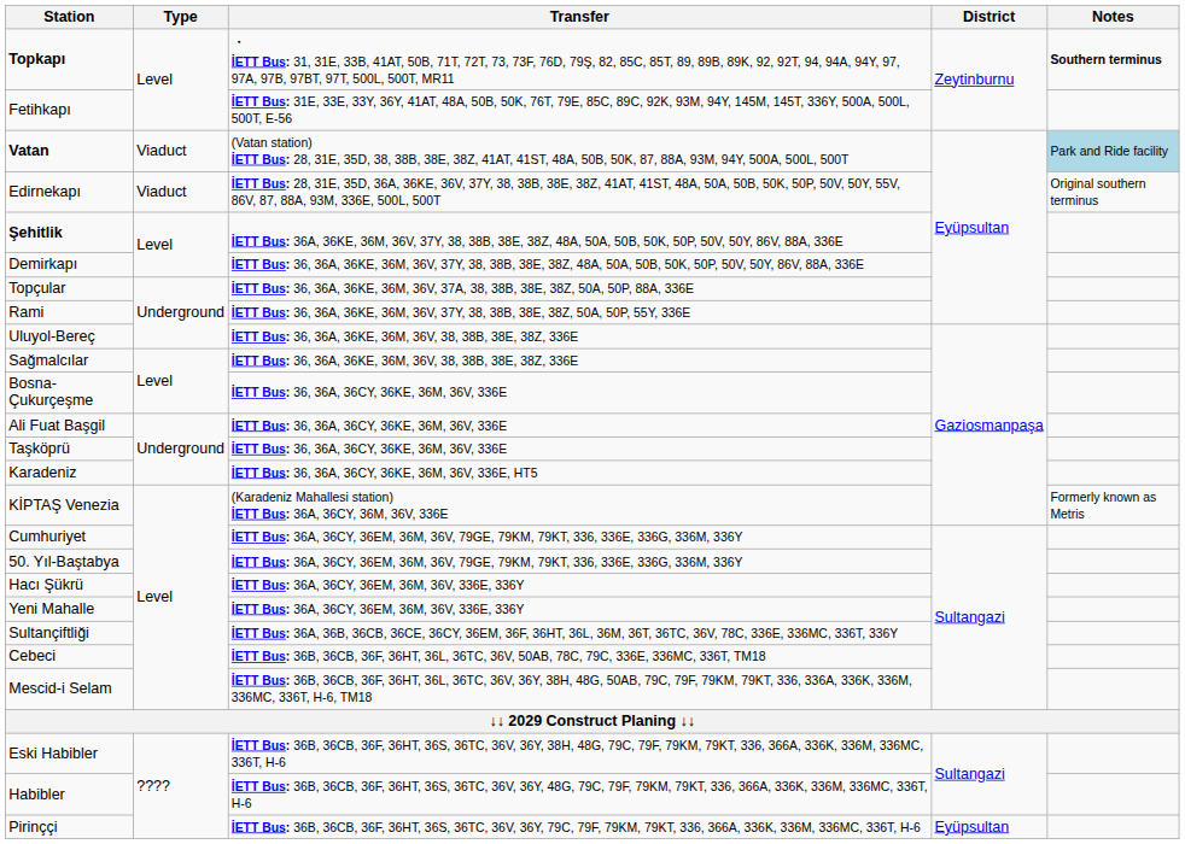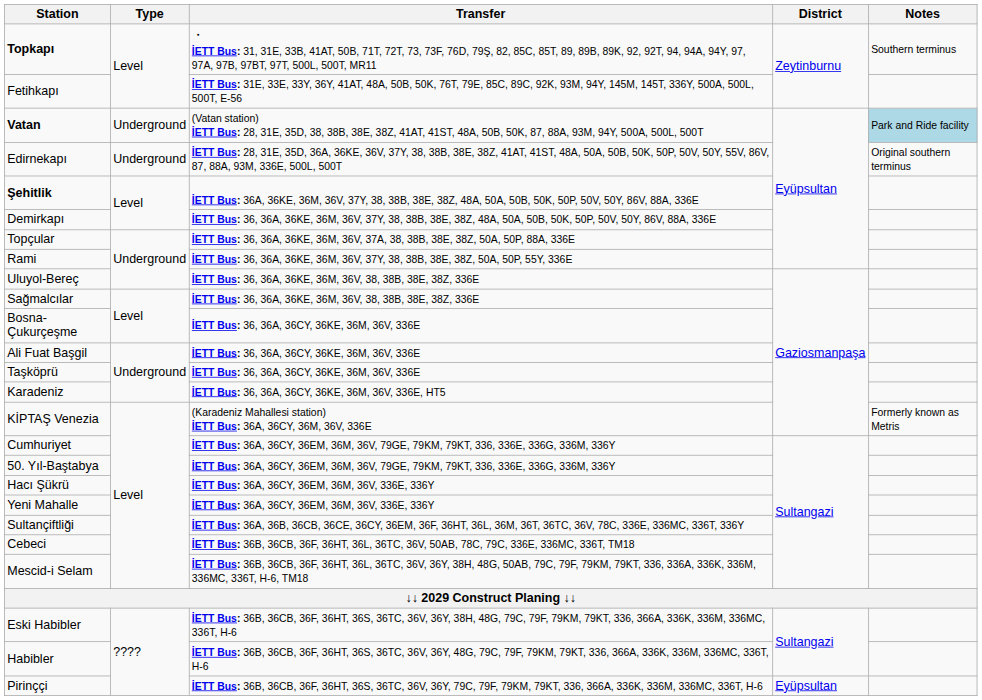 <table class="wikitable">
 <tr>
 <th>Station</th>
 <th>Type</th>
 <th>Transfer</th>
 <th>District</th>
 <th>Notes</th>
 </tr>
 <tr>
 <td><strong>Topkapı</strong></td>
 <td rowspan="2">Level</td>
 <td>・ <br><small><strong><a href='#'>İETT Bus</a>:</strong> 31, 31E, 33B, 41AT, 50B, 71T, 72T, 73, 73F, 76D, 79Ş, 82, 85C, 85T, 89, 89B, 89K, 92, 92T, 94, 94A, 94Y, 97, 97A, 97B, 97BT, 97T, 500L, 500T, MR11</small></td>
 <td rowspan="2"><a href='#'>Zeytinburnu</a></td>
-<td><strong><small>Southern terminus</small></strong></td>
+<td><small>Southern terminus</small></td>
 </tr>
 <tr>
 <td>Fetihkapı</td>
 <td><small><strong><a href='#'>İETT Bus</a>:</strong> 31E, 33E, 33Y, 36Y, 41AT, 48A, 50B, 50K, 76T, 79E, 85C, 89C, 92K, 93M, 94Y, 145M, 145T, 336Y, 500A, 500L, 500T, E-56</small></td>
 <td></td>
 </tr>
 <tr>
 <td><strong>Vatan</strong></td>
-<td>Viaduct</td>
+<td>Underground</td>
 <td> <small>(Vatan station)</small><br><small><strong><a href='#'>İETT Bus</a>:</strong> 28, 31E, 35D, 38, 38B, 38E, 38Z, 41AT, 41ST, 48A, 50B, 50K, 87, 88A, 93M, 94Y, 500A, 500L, 500T</small></td>
 <td rowspan="6"><a href='#'>Eyüpsultan</a></td>
 <td style="background: lightblue;"><small>Park and Ride facility</small></td>
 </tr>
 <tr>
 <td>Edirnekapı</td>
-<td>Viaduct</td>
+<td>Underground</td>
 <td><small><strong><a href='#'>İETT Bus</a>:</strong> 28, 31E, 35D, 36A, 36KE, 36V, 37Y, 38, 38B, 38E, 38Z, 41AT, 41ST, 48A, 50A, 50B, 50K, 50P, 50V, 50Y, 55V, 86V, 87, 88A, 93M, 336E, 500L, 500T</small></td>
 <td><small>Original southern terminus</small></td>
 </tr>
 <tr>
 <td><strong>Şehitlik</strong></td>
 <td rowspan="2">Level</td>
 <td><br><small><strong><a href='#'>İETT Bus</a>:</strong> 36A, 36KE, 36M, 36V, 37Y, 38, 38B, 38E, 38Z, 48A, 50A, 50B, 50K, 50P, 50V, 50Y, 86V, 88A, 336E</small></td>
 <td></td>
 </tr>
 <tr>
 <td>Demirkapı</td>
 <td><small><strong><a href='#'>İETT Bus</a>:</strong> 36, 36A, 36KE, 36M, 36V, 37Y, 38, 38B, 38E, 38Z, 48A, 50A, 50B, 50K, 50P, 50V, 50Y, 86V, 88A, 336E</small></td>
 <td></td>
 </tr>
 <tr>
 <td>Topçular</td>
 <td rowspan="3">Underground</td>
 <td><small><strong><a href='#'>İETT Bus</a>:</strong> 36, 36A, 36KE, 36M, 36V, 37A, 38, 38B, 38E, 38Z, 50A, 50P, 88A, 336E</small></td>
 <td></td>
 </tr>
 <tr>
 <td>Rami</td>
 <td><small><strong><a href='#'>İETT Bus</a>:</strong> 36, 36A, 36KE, 36M, 36V, 37Y, 38, 38B, 38E, 38Z, 50A, 50P, 55Y, 336E</small></td>
 <td></td>
 </tr>
 <tr>
 <td>Uluyol-Bereç</td>
 <td><small><strong><a href='#'>İETT Bus</a>:</strong> 36, 36A, 36KE, 36M, 36V, 38, 38B, 38E, 38Z, 336E</small></td>
 <td rowspan="7"><a href='#'>Gaziosmanpaşa</a></td>
 <td></td>
 </tr>
 <tr>
 <td>Sağmalcılar</td>
 <td rowspan="2">Level</td>
 <td><small><strong><a href='#'>İETT Bus</a>:</strong> 36, 36A, 36KE, 36M, 36V, 38, 38B, 38E, 38Z, 336E</small></td>
 <td></td>
 </tr>
 <tr>
 <td>Bosna-Çukurçeşme</td>
 <td><small><strong><a href='#'>İETT Bus</a>:</strong> 36, 36A, 36CY, 36KE, 36M, 36V, 336E</small></td>
 <td></td>
 </tr>
 <tr>
 <td>Ali Fuat Başgil</td>
 <td rowspan="3">Underground</td>
 <td><small><strong><a href='#'>İETT Bus</a>:</strong> 36, 36A, 36CY, 36KE, 36M, 36V, 336E</small></td>
 <td></td>
 </tr>
 <tr>
 <td>Taşköprü</td>
 <td><small><strong><a href='#'>İETT Bus</a>:</strong> 36, 36A, 36CY, 36KE, 36M, 36V, 336E</small></td>
 <td></td>
 </tr>
 <tr>
 <td>Karadeniz</td>
 <td><small><strong><a href='#'>İETT Bus</a>:</strong> 36, 36A, 36CY, 36KE, 36M, 36V, 336E, HT5</small></td>
 <td></td>
 </tr>
 <tr>
 <td>KİPTAŞ Venezia</td>
 <td rowspan="8">Level</td>
 <td> <small>(Karadeniz Mahallesi station)</small><br><small><strong><a href='#'>İETT Bus</a>:</strong> 36A, 36CY, 36M, 36V, 336E</small></td>
 <td><small>Formerly known as Metris</small></td>
 </tr>
 <tr>
 <td>Cumhuriyet</td>
 <td><small><strong><a href='#'>İETT Bus</a>:</strong> 36A, 36CY, 36EM, 36M, 36V, 79GE, 79KM, 79KT, 336, 336E, 336G, 336M, 336Y</small></td>
 <td rowspan="7"><a href='#'>Sultangazi</a></td>
 <td></td>
 </tr>
 <tr>
 <td>50. Yıl-Baştabya</td>
 <td><small><strong><a href='#'>İETT Bus</a>:</strong> 36A, 36CY, 36EM, 36M, 36V, 79GE, 79KM, 79KT, 336, 336E, 336G, 336M, 336Y</small></td>
 <td></td>
 </tr>
 <tr>
 <td>Hacı Şükrü</td>
 <td><small><strong><a href='#'>İETT Bus</a>:</strong> 36A, 36CY, 36EM, 36M, 36V, 336E, 336Y</small></td>
 <td></td>
 </tr>
 <tr>
 <td>Yeni Mahalle</td>
 <td><small><strong><a href='#'>İETT Bus</a>:</strong> 36A, 36CY, 36EM, 36M, 36V, 336E, 336Y</small></td>
 <td></td>
 </tr>
 <tr>
 <td>Sultançiftliği</td>
 <td><small><strong><a href='#'>İETT Bus</a>:</strong> 36A, 36B, 36CB, 36CE, 36CY, 36EM, 36F, 36HT, 36L, 36M, 36T, 36TC, 36V, 78C, 336E, 336MC, 336T, 336Y</small></td>
 <td></td>
 </tr>
 <tr>
 <td>Cebeci</td>
 <td><small><strong><a href='#'>İETT Bus</a>:</strong> 36B, 36CB, 36F, 36HT, 36L, 36TC, 36V, 50AB, 78C, 79C, 336E, 336MC, 336T, TM18</small></td>
 <td></td>
 </tr>
 <tr>
 <td>Mescid-i Selam</td>
 <td><small><strong><a href='#'>İETT Bus</a>:</strong> 36B, 36CB, 36F, 36HT, 36L, 36TC, 36V, 36Y, 38H, 48G, 50AB, 79C, 79F, 79KM, 79KT, 336, 336A, 336K, 336M, 336MC, 336T, H-6, TM18</small></td>
 <td></td>
 </tr>
 <tr>
 <th colspan="5">↓↓ 2029 Construct Planing ↓↓</th>
 </tr>
 <tr>
 <td>Eski Habibler</td>
 <td rowspan="3">????</td>
 <td><small><strong><a href='#'>İETT Bus</a>:</strong> 36B, 36CB, 36F, 36HT, 36S, 36TC, 36V, 36Y, 38H, 48G, 79C, 79F, 79KM, 79KT, 336, 366A, 336K, 336M, 336MC, 336T, H-6</small></td>
 <td rowspan="2"><a href='#'>Sultangazi</a></td>
 <td></td>
 </tr>
 <tr>
 <td>Habibler</td>
 <td><small><strong><a href='#'>İETT Bus</a>:</strong> 36B, 36CB, 36F, 36HT, 36S, 36TC, 36V, 36Y, 48G, 79C, 79F, 79KM, 79KT, 336, 366A, 336K, 336M, 336MC, 336T, H-6</small></td>
 <td></td>
 </tr>
 <tr>
 <td>Pirinççi</td>
 <td><small><strong><a href='#'>İETT Bus</a>:</strong> 36B, 36CB, 36F, 36HT, 36S, 36TC, 36V, 36Y, 79C, 79F, 79KM, 79KT, 336, 366A, 336K, 336M, 336MC, 336T, H-6</small></td>
 <td><a href='#'>Eyüpsultan</a></td>
 <td></td>
 </tr>
 </table>
